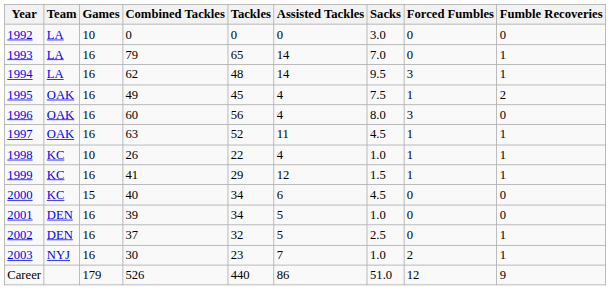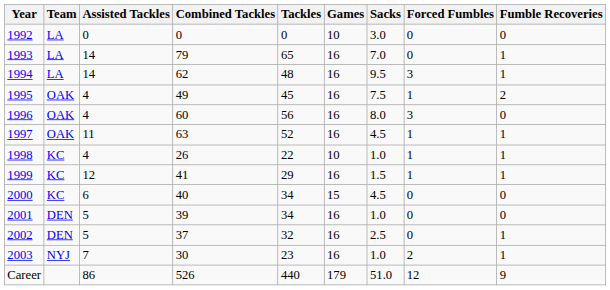 <table class="wikitable">
 <tr>
 <th>Year</th>
 <th>Team</th>
-<th>Games</th>
+<th>Assisted Tackles</th>
 <th>Combined Tackles</th>
 <th>Tackles</th>
-<th>Assisted Tackles</th>
+<th>Games</th>
 <th>Sacks</th>
 <th>Forced Fumbles</th>
 <th>Fumble Recoveries</th>
 </tr>
 <tr>
 <td><a href='#'>1992</a></td>
 <td><a href='#'>LA</a></td>
-<td>10</td>
 <td>0</td>
 <td>0</td>
 <td>0</td>
+<td>10</td>
 <td>3.0</td>
 <td>0</td>
 <td>0</td>
 </tr>
 <tr>
 <td><a href='#'>1993</a></td>
 <td><a href='#'>LA</a></td>
-<td>16</td>
+<td>14</td>
 <td>79</td>
 <td>65</td>
-<td>14</td>
+<td>16</td>
 <td>7.0</td>
 <td>0</td>
 <td>1</td>
 </tr>
 <tr>
 <td><a href='#'>1994</a></td>
 <td><a href='#'>LA</a></td>
-<td>16</td>
+<td>14</td>
 <td>62</td>
 <td>48</td>
-<td>14</td>
+<td>16</td>
 <td>9.5</td>
 <td>3</td>
 <td>1</td>
 </tr>
 <tr>
 <td><a href='#'>1995</a></td>
 <td><a href='#'>OAK</a></td>
-<td>16</td>
+<td>4</td>
 <td>49</td>
 <td>45</td>
-<td>4</td>
+<td>16</td>
 <td>7.5</td>
 <td>1</td>
 <td>2</td>
 </tr>
 <tr>
 <td><a href='#'>1996</a></td>
 <td><a href='#'>OAK</a></td>
-<td>16</td>
+<td>4</td>
 <td>60</td>
 <td>56</td>
-<td>4</td>
+<td>16</td>
 <td>8.0</td>
 <td>3</td>
 <td>0</td>
 </tr>
 <tr>
 <td><a href='#'>1997</a></td>
 <td><a href='#'>OAK</a></td>
-<td>16</td>
+<td>11</td>
 <td>63</td>
 <td>52</td>
-<td>11</td>
+<td>16</td>
 <td>4.5</td>
 <td>1</td>
 <td>1</td>
 </tr>
 <tr>
 <td><a href='#'>1998</a></td>
 <td><a href='#'>KC</a></td>
-<td>10</td>
+<td>4</td>
 <td>26</td>
 <td>22</td>
-<td>4</td>
+<td>10</td>
 <td>1.0</td>
 <td>1</td>
 <td>1</td>
 </tr>
 <tr>
 <td><a href='#'>1999</a></td>
 <td><a href='#'>KC</a></td>
-<td>16</td>
+<td>12</td>
 <td>41</td>
 <td>29</td>
-<td>12</td>
+<td>16</td>
 <td>1.5</td>
 <td>1</td>
 <td>1</td>
 </tr>
 <tr>
 <td><a href='#'>2000</a></td>
 <td><a href='#'>KC</a></td>
-<td>15</td>
+<td>6</td>
 <td>40</td>
 <td>34</td>
-<td>6</td>
+<td>15</td>
 <td>4.5</td>
 <td>0</td>
 <td>0</td>
 </tr>
 <tr>
 <td><a href='#'>2001</a></td>
 <td><a href='#'>DEN</a></td>
-<td>16</td>
+<td>5</td>
 <td>39</td>
 <td>34</td>
-<td>5</td>
+<td>16</td>
 <td>1.0</td>
 <td>0</td>
 <td>0</td>
 </tr>
 <tr>
 <td><a href='#'>2002</a></td>
 <td><a href='#'>DEN</a></td>
-<td>16</td>
+<td>5</td>
 <td>37</td>
 <td>32</td>
-<td>5</td>
+<td>16</td>
 <td>2.5</td>
 <td>0</td>
 <td>1</td>
 </tr>
 <tr>
 <td><a href='#'>2003</a></td>
 <td><a href='#'>NYJ</a></td>
-<td>16</td>
+<td>7</td>
 <td>30</td>
 <td>23</td>
-<td>7</td>
+<td>16</td>
 <td>1.0</td>
 <td>2</td>
 <td>1</td>
 </tr>
 <tr>
 <td>Career</td>
 <td></td>
-<td>179</td>
+<td>86</td>
 <td>526</td>
 <td>440</td>
-<td>86</td>
+<td>179</td>
 <td>51.0</td>
 <td>12</td>
 <td>9</td>
 </tr>
 </table>
